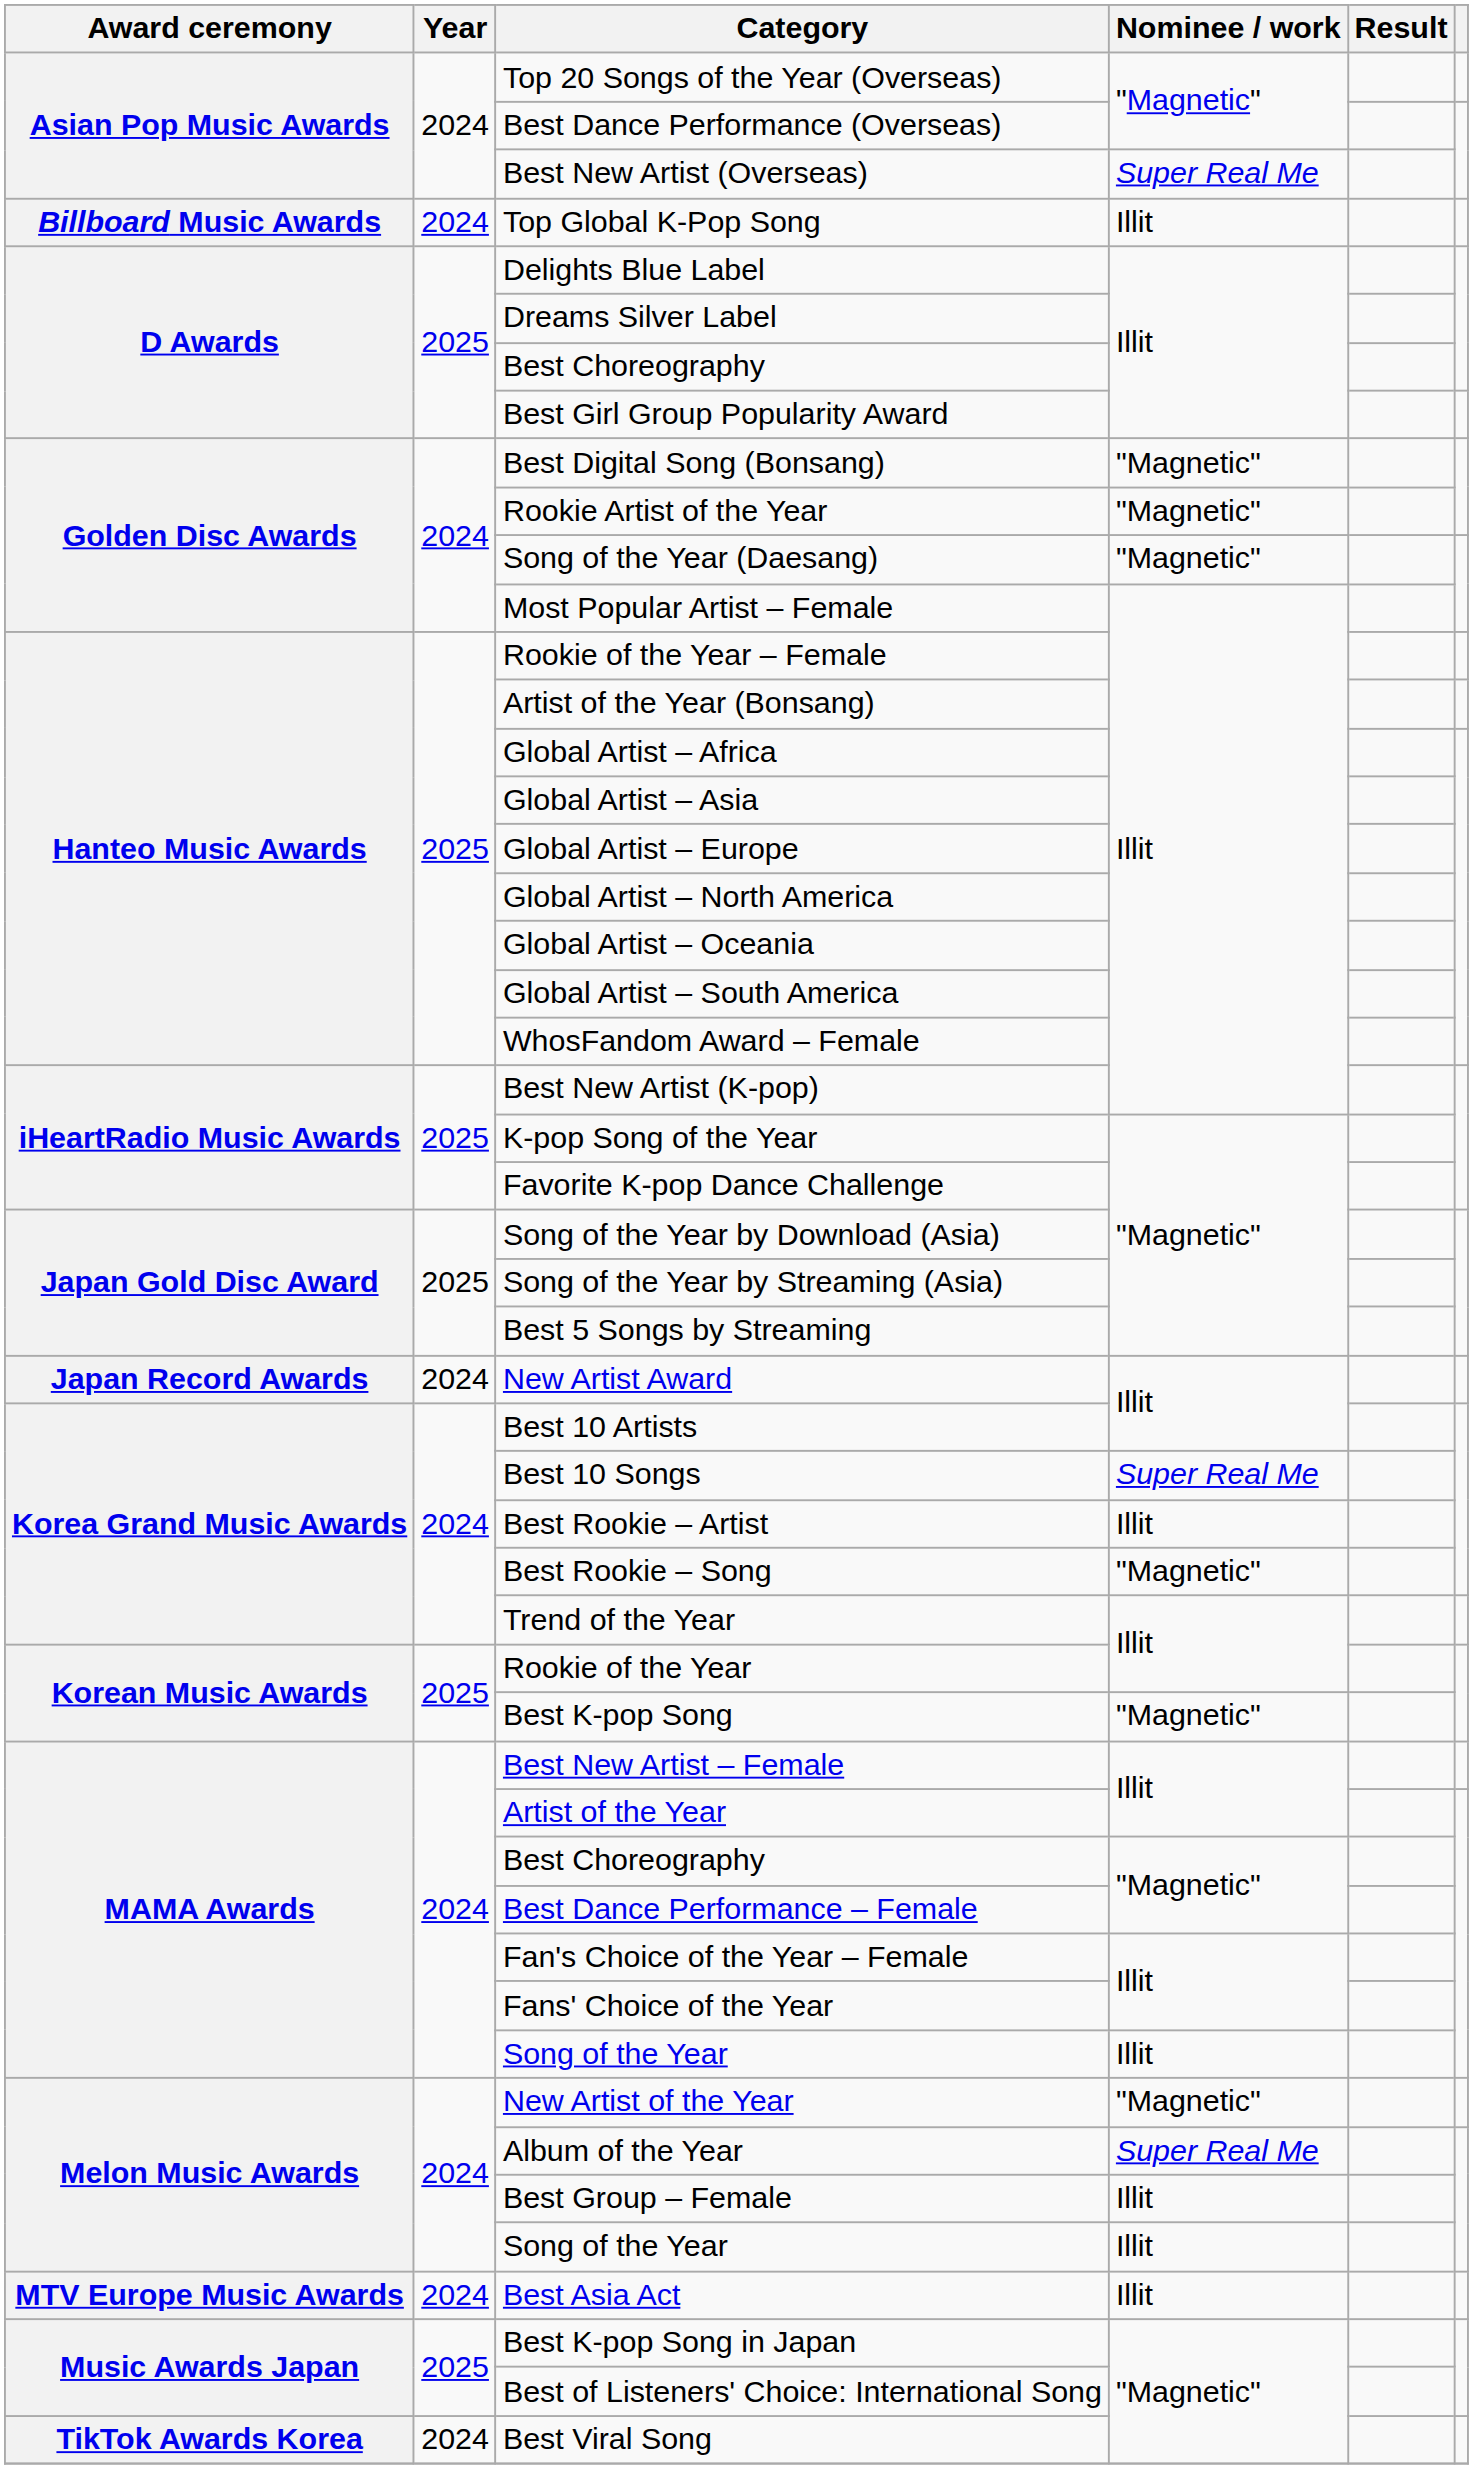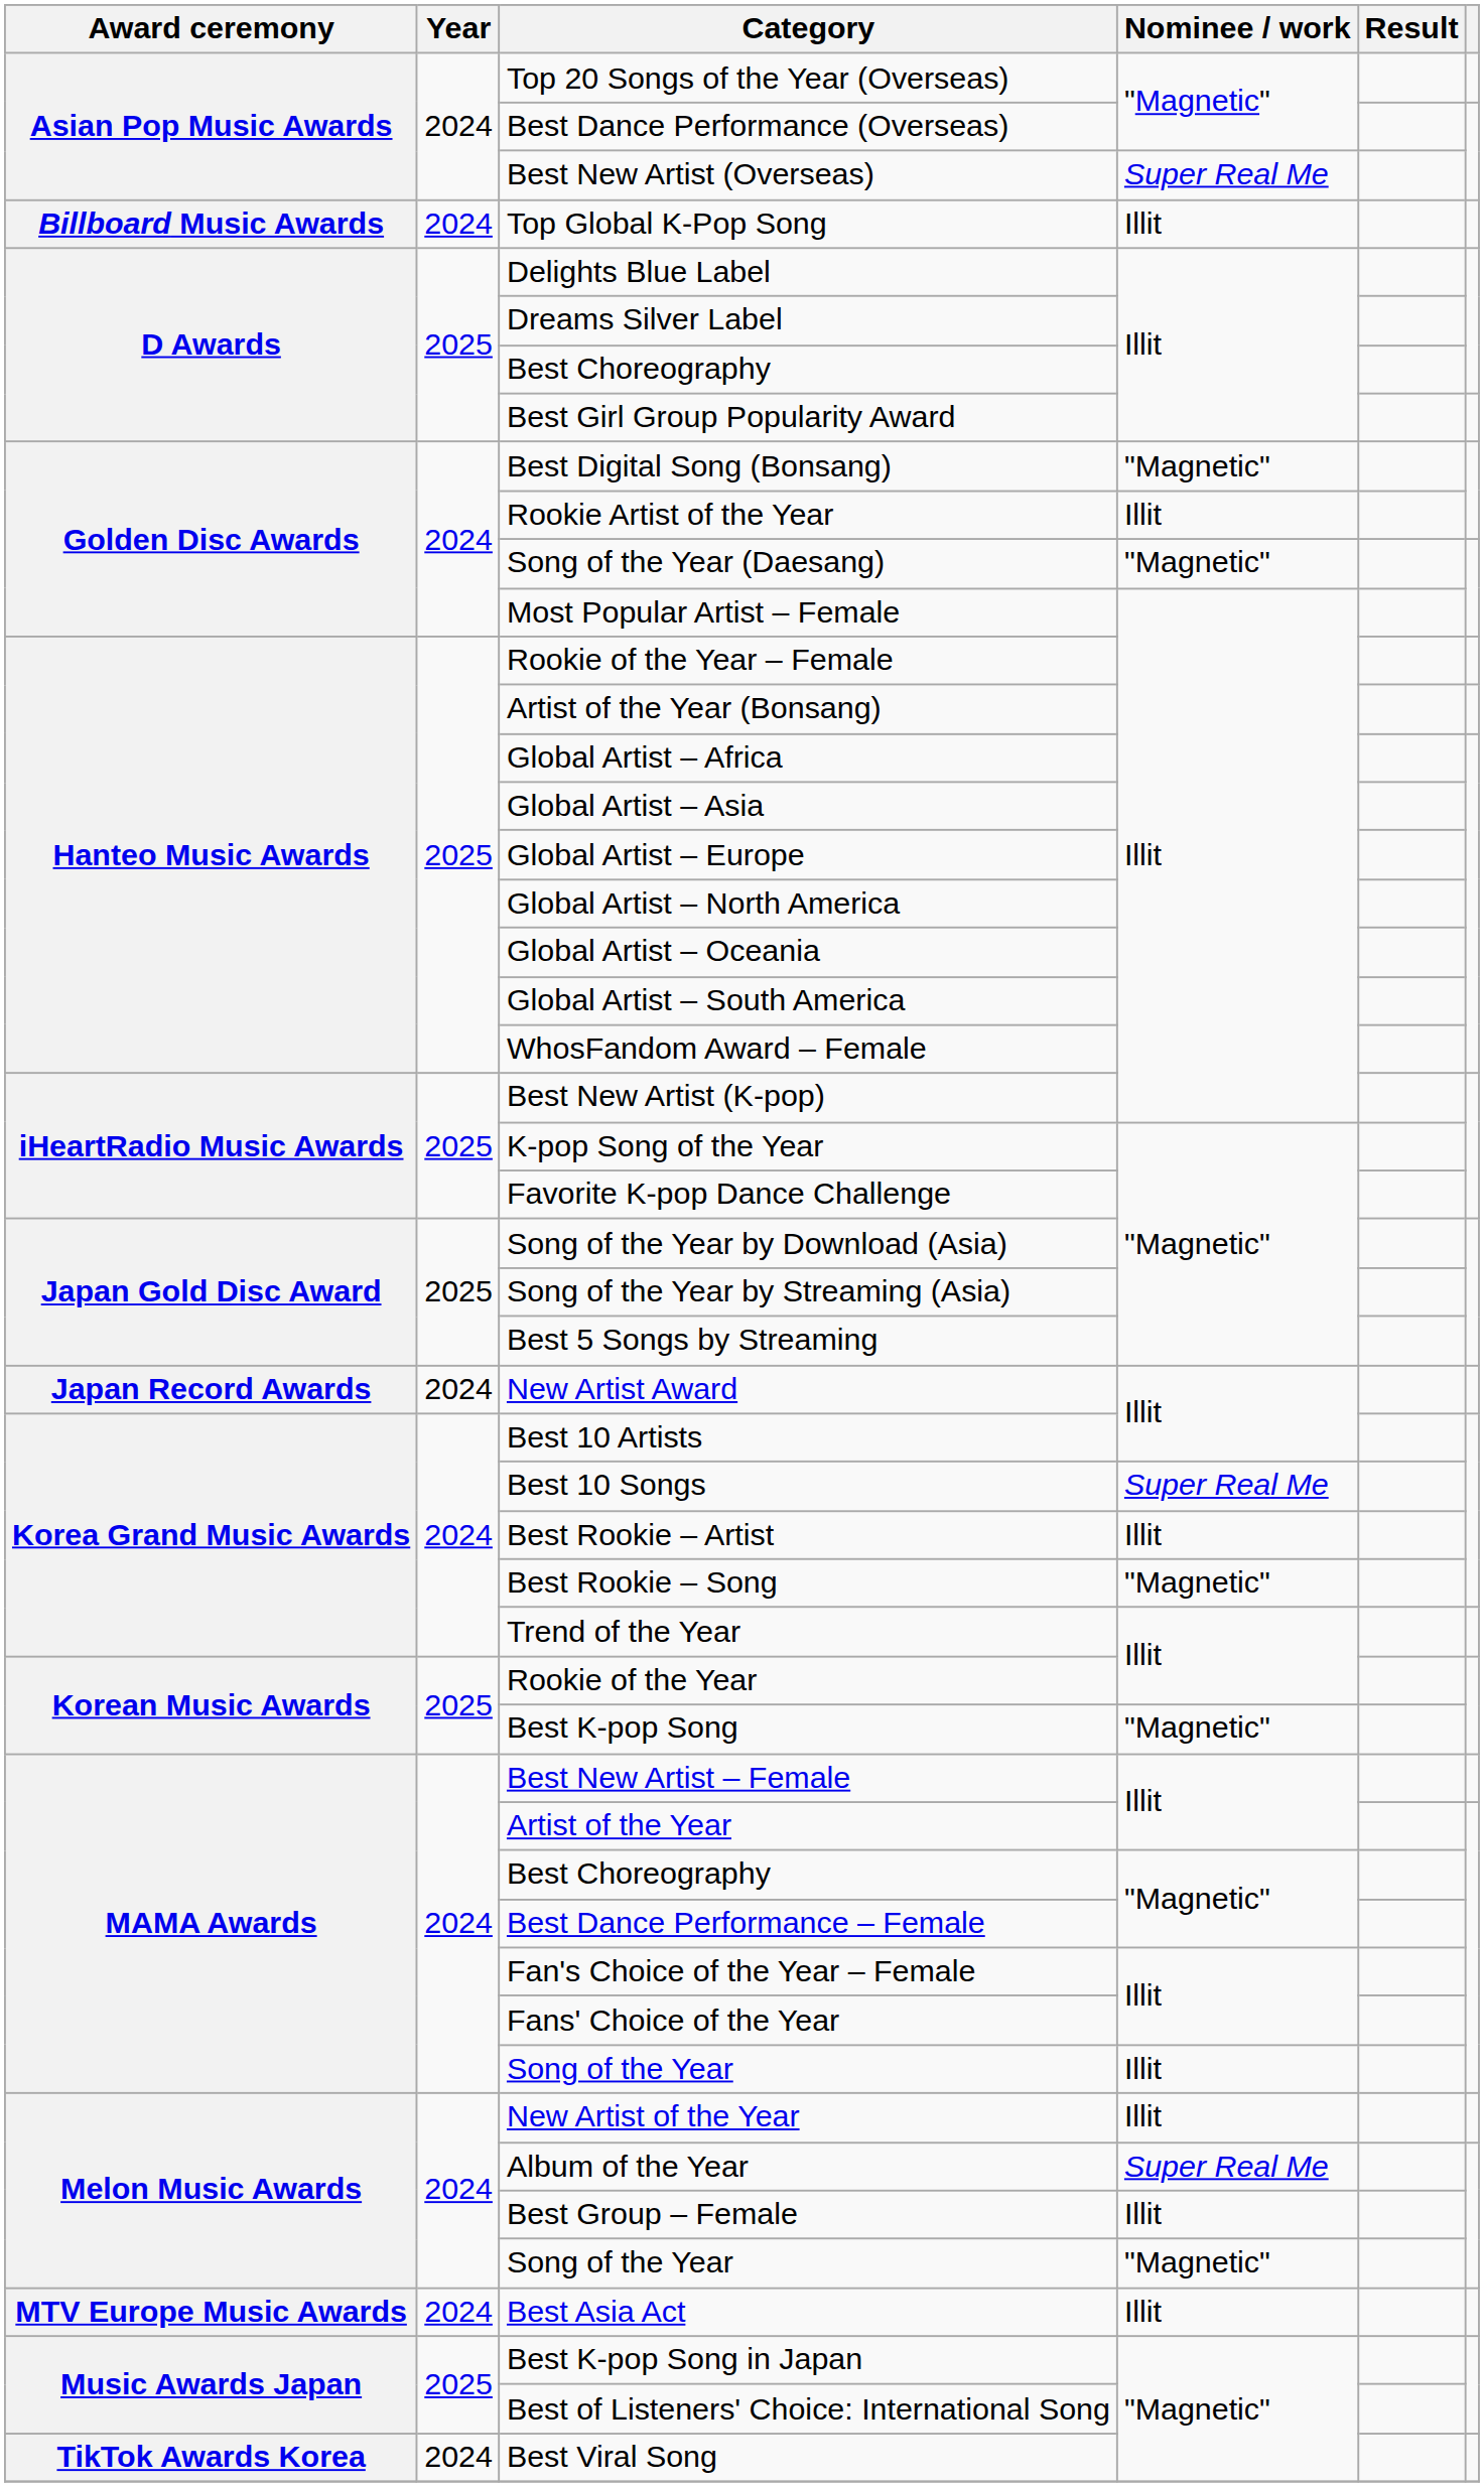 <table class="wikitable plainrowheaders sortable">
 <tr>
 <th scope="col">Award ceremony</th>
 <th scope="col">Year</th>
 <th scope="col">Category </th>
 <th scope="col">Nominee / work</th>
 <th scope="col">Result</th>
 <th scope="col" class="unsortable"></th>
 </tr>
 <tr>
 <th scope="row" rowspan="3"><a href='#'>Asian Pop Music Awards</a></th>
 <td rowspan="3" style="text-align:center">2024</td>
 <td>Top 20 Songs of the Year (Overseas)</td>
 <td rowspan="2">"<a href='#'>Magnetic</a>"</td>
 <td></td>
 <td style="text-align:center"></td>
 </tr>
 <tr>
 <td>Best Dance Performance (Overseas)</td>
 <td></td>
 <td rowspan="2" style="text-align:center"></td>
 </tr>
 <tr>
 <td>Best New Artist (Overseas)</td>
 <td><em><a href='#'>Super Real Me</a></em></td>
 <td></td>
 </tr>
 <tr>
 <th scope="row"><a href='#'><em>Billboard</em> Music Awards</a></th>
 <td style="text-align:center"><a href='#'>2024</a></td>
 <td>Top Global K-Pop Song</td>
 <td>Illit</td>
 <td></td>
 <td style="text-align:center"></td>
 </tr>
 <tr>
 <th scope="row" rowspan="4"><a href='#'>D Awards</a></th>
 <td rowspan="4" style="text-align:center"><a href='#'>2025</a></td>
 <td>Delights Blue Label</td>
 <td rowspan="4">Illit</td>
 <td></td>
 <td rowspan="3" style="text-align:center"></td>
 </tr>
 <tr>
 <td>Dreams Silver Label</td>
 <td></td>
 </tr>
 <tr>
 <td>Best Choreography</td>
 <td></td>
 </tr>
 <tr>
 <td>Best Girl Group Popularity Award</td>
 <td></td>
 <td style="text-align:center"></td>
 </tr>
 <tr>
 <th scope="row" rowspan="4"><a href='#'>Golden Disc Awards</a></th>
 <td rowspan="4" style="text-align:center"><a href='#'>2024</a></td>
 <td>Best Digital Song (Bonsang)</td>
 <td>"Magnetic"</td>
 <td></td>
 <td rowspan="2" style="text-align:center"></td>
 </tr>
 <tr>
 <td>Rookie Artist of the Year</td>
-<td>"Magnetic"</td>
+<td>Illit</td>
 <td></td>
 </tr>
 <tr>
 <td>Song of the Year (Daesang)</td>
 <td>"Magnetic"</td>
 <td></td>
 <td rowspan="2" style="text-align:center"></td>
 </tr>
 <tr>
 <td>Most Popular Artist – Female</td>
 <td rowspan="11">Illit</td>
 <td></td>
 </tr>
 <tr>
 <th scope="row" rowspan="9"><a href='#'>Hanteo Music Awards</a></th>
 <td style="text-align:center" rowspan="9"><a href='#'>2025</a></td>
 <td>Rookie of the Year – Female</td>
 <td></td>
 <td style="text-align:center"></td>
 </tr>
 <tr>
 <td>Artist of the Year (Bonsang)</td>
 <td></td>
 <td style="text-align:center"></td>
 </tr>
 <tr>
 <td>Global Artist – Africa</td>
 <td></td>
 <td style="text-align:center" rowspan="7"></td>
 </tr>
 <tr>
 <td>Global Artist – Asia</td>
 <td></td>
 </tr>
 <tr>
 <td>Global Artist – Europe</td>
 <td></td>
 </tr>
 <tr>
 <td>Global Artist – North America</td>
 <td></td>
 </tr>
 <tr>
 <td>Global Artist – Oceania</td>
 <td></td>
 </tr>
 <tr>
 <td>Global Artist – South America</td>
 <td></td>
 </tr>
 <tr>
 <td>WhosFandom Award – Female</td>
 <td></td>
 </tr>
 <tr>
 <th scope="row" rowspan="3"><a href='#'>iHeartRadio Music Awards</a></th>
 <td rowspan="3" style="text-align:center"><a href='#'>2025</a></td>
 <td>Best New Artist (K-pop)</td>
 <td></td>
 <td rowspan="3" style="text-align:center"></td>
 </tr>
 <tr>
 <td>K-pop Song of the Year</td>
 <td rowspan="5">"Magnetic"</td>
 <td></td>
 </tr>
 <tr>
 <td>Favorite K-pop Dance Challenge</td>
 <td></td>
 </tr>
 <tr>
 <th scope="row" rowspan="3"><a href='#'>Japan Gold Disc Award</a></th>
 <td style="text-align:center" rowspan="3">2025</td>
 <td>Song of the Year by Download (Asia)</td>
 <td></td>
 <td style="text-align:center" rowspan="3"></td>
 </tr>
 <tr>
 <td>Song of the Year by Streaming (Asia)</td>
 <td></td>
 </tr>
 <tr>
 <td>Best 5 Songs by Streaming</td>
 <td></td>
 </tr>
 <tr>
 <th scope="row"><a href='#'>Japan Record Awards</a></th>
 <td style="text-align:center">2024</td>
 <td><a href='#'>New Artist Award</a></td>
 <td rowspan="2">Illit</td>
 <td></td>
 <td style="text-align:center"></td>
 </tr>
 <tr>
 <th scope="row" rowspan="5"><a href='#'>Korea Grand Music Awards</a></th>
 <td rowspan="5" style="text-align:center"><a href='#'>2024</a></td>
 <td>Best 10 Artists</td>
 <td></td>
 <td rowspan="4" style="text-align:center"></td>
 </tr>
 <tr>
 <td>Best 10 Songs</td>
 <td><em><a href='#'>Super Real Me</a></em></td>
 <td></td>
 </tr>
 <tr>
 <td>Best Rookie – Artist</td>
 <td>Illit</td>
 <td></td>
 </tr>
 <tr>
 <td>Best Rookie – Song</td>
 <td>"Magnetic"</td>
 <td></td>
 </tr>
 <tr>
 <td>Trend of the Year</td>
 <td rowspan="2">Illit</td>
 <td></td>
 <td style="text-align:center"></td>
 </tr>
 <tr>
 <th scope="row" rowspan="2"><a href='#'>Korean Music Awards</a></th>
 <td style="text-align:center" rowspan="2"><a href='#'>2025</a></td>
 <td>Rookie of the Year</td>
 <td></td>
 <td style="text-align:center" rowspan="2"></td>
 </tr>
 <tr>
 <td>Best K-pop Song</td>
 <td>"Magnetic"</td>
 <td></td>
 </tr>
 <tr>
 <th scope="row" rowspan="7"><a href='#'>MAMA Awards</a></th>
 <td rowspan="7" style="text-align:center"><a href='#'>2024</a></td>
 <td><a href='#'>Best New Artist – Female</a></td>
 <td rowspan="2">Illit</td>
 <td></td>
 <td style="text-align:center"></td>
 </tr>
 <tr>
 <td><a href='#'>Artist of the Year</a></td>
 <td></td>
 <td rowspan="6" style="text-align:center"></td>
 </tr>
 <tr>
 <td>Best Choreography</td>
 <td rowspan="2">"Magnetic"</td>
 <td></td>
 </tr>
 <tr>
 <td><a href='#'>Best Dance Performance – Female</a></td>
 <td></td>
 </tr>
 <tr>
 <td>Fan's Choice of the Year – Female</td>
 <td rowspan="2">Illit</td>
 <td></td>
 </tr>
 <tr>
 <td>Fans' Choice of the Year</td>
 <td></td>
 </tr>
 <tr>
 <td><a href='#'>Song of the Year</a></td>
 <td>Illit</td>
 <td></td>
 </tr>
 <tr>
 <th scope="row" rowspan="4"><a href='#'>Melon Music Awards</a></th>
 <td rowspan="4" style="text-align:center"><a href='#'>2024</a></td>
 <td><a href='#'>New Artist of the Year</a></td>
-<td>"Magnetic"</td>
+<td>Illit</td>
 <td></td>
 <td style="text-align:center"></td>
 </tr>
 <tr>
 <td>Album of the Year</td>
 <td><em><a href='#'>Super Real Me</a></em></td>
 <td></td>
 <td rowspan="3" style="text-align:center"></td>
 </tr>
 <tr>
 <td>Best Group – Female</td>
 <td>Illit</td>
 <td></td>
 </tr>
 <tr>
 <td>Song of the Year</td>
-<td>Illit</td>
+<td>"Magnetic"</td>
 <td></td>
 </tr>
 <tr>
 <th scope="row"><a href='#'>MTV Europe Music Awards</a></th>
 <td style="text-align:center"><a href='#'>2024</a></td>
 <td><a href='#'>Best Asia Act</a></td>
 <td>Illit</td>
 <td></td>
 <td style="text-align:center"></td>
 </tr>
 <tr>
 <th scope="row" rowspan="2"><a href='#'>Music Awards Japan</a></th>
 <td style="text-align:center" rowspan="2"><a href='#'>2025</a></td>
 <td>Best K-pop Song in Japan</td>
 <td rowspan="3">"Magnetic"</td>
 <td></td>
 <td style="text-align:center" rowspan="2"></td>
 </tr>
 <tr>
 <td>Best of Listeners' Choice: International Song</td>
 <td></td>
 </tr>
 <tr>
 <th scope="row"><a href='#'>TikTok Awards Korea</a></th>
 <td style="text-align:center">2024</td>
 <td>Best Viral Song</td>
 <td></td>
 <td style="text-align:center"></td>
 </tr>
 <tr>
 </tr>
 </table>
